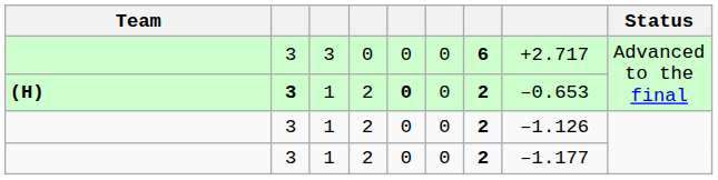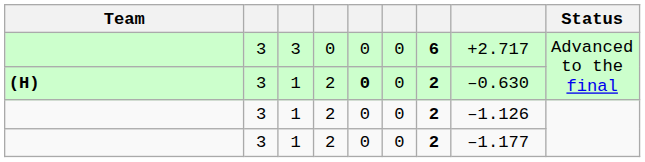 <table class="wikitable" style="text-align:center">
 <tr>
 <th style="width:175px;">Team</th>
 <th style="width:20px;"></th>
 <th style="width:20px;"></th>
 <th style="width:20px;"></th>
 <th style="width:20px;"></th>
 <th style="width:20px;"></th>
 <th style="width:20px;"></th>
 <th style="width:65px;"></th>
 <th style="width:65px;">Status</th>
 </tr>
 <tr style="background:#cfc;">
 <td style="text-align:left"></td>
 <td>3</td>
 <td>3</td>
 <td>0</td>
 <td>0</td>
 <td>0</td>
 <td><strong>6</strong></td>
 <td>+2.717</td>
 <td rowspan="2">Advanced to the <a href='#'>final</a></td>
 </tr>
 <tr style="background:#cfc;">
 <td style="text-align:left"> <strong>(H)</strong></td>
-<td><strong>3</strong></td>
+<td>3</td>
 <td>1</td>
 <td>2</td>
 <td><strong>0</strong></td>
 <td>0</td>
 <td><strong>2</strong></td>
-<td>–0.653</td>
+<td>–0.630</td>
 </tr>
 <tr>
 <td style="text-align:left"></td>
 <td>3</td>
 <td>1</td>
 <td>2</td>
 <td>0</td>
 <td>0</td>
 <td><strong>2</strong></td>
 <td>–1.126</td>
 <td rowspan="2"></td>
 </tr>
 <tr>
 <td style="text-align:left"></td>
 <td>3</td>
 <td>1</td>
 <td>2</td>
 <td>0</td>
 <td>0</td>
 <td><strong>2</strong></td>
 <td>–1.177</td>
 </tr>
 </table>
